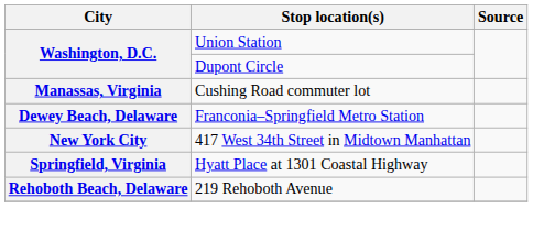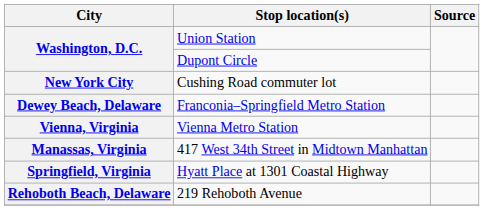 <table class="wikitable" style="font-size: 100%;">
 <tr>
 <th>City</th>
 <th>Stop location(s)</th>
 <th>Source</th>
 </tr>
 <tr>
 <th rowspan=2><a href='#'>Washington, D.C.</a></th>
 <td><a href='#'>Union Station</a></td>
 <td rowspan=2></td>
 </tr>
 <tr>
 <td><a href='#'>Dupont Circle</a></td>
 </tr>
 <tr>
-<th><a href='#'>Manassas, Virginia</a></th>
+<th><a href='#'>New York City</a></th>
 <td>Cushing Road commuter lot</td>
 <td></td>
 </tr>
 <tr>
 <th><a href='#'>Dewey Beach, Delaware</a></th>
 <td><a href='#'>Franconia–Springfield Metro Station</a></td>
 <td></td>
 </tr>
 <tr>
-<th><a href='#'>New York City</a></th>
+<th><a href='#'>Vienna, Virginia</a></th>
+<td><a href='#'>Vienna Metro Station</a></td>
+<td></td>
+</tr>
+<tr>
+<th><a href='#'>Manassas, Virginia</a></th>
 <td>417 <a href='#'>West 34th Street</a> in <a href='#'>Midtown Manhattan</a></td>
 <td></td>
 </tr>
 <tr>
 <th><a href='#'>Springfield, Virginia</a></th>
 <td><a href='#'>Hyatt Place</a> at 1301 Coastal Highway</td>
 <td></td>
 </tr>
 <tr>
 <th><a href='#'>Rehoboth Beach, Delaware</a></th>
 <td>219 Rehoboth Avenue</td>
 <td></td>
 </tr>
 <tr>
 </tr>
 </table>
